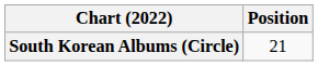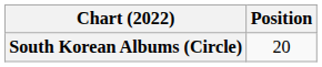 <table class="wikitable plainrowheaders" style="text-align:center">
 <tr>
 <th scope="col">Chart (2022)</th>
 <th scope="col">Position</th>
 </tr>
 <tr>
 <th scope="row">South Korean Albums (Circle)</th>
-<td>21</td>
+<td>20</td>
 </tr>
 </table>
